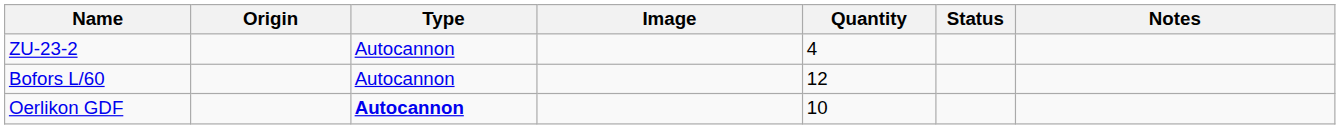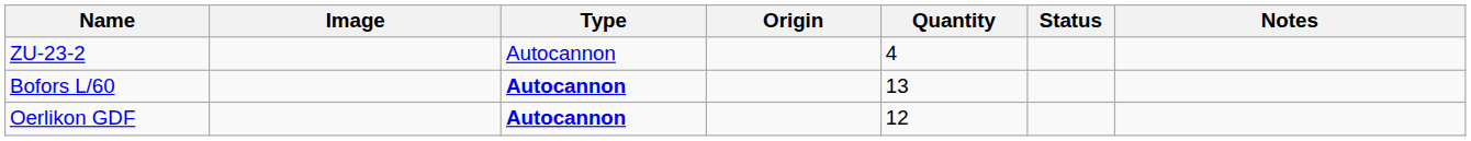 <table class="wikitable" style="width:90%;">
 <tr>
 <th width=14%>Name</th>
+<th width=20%>Image</th>
+<th width=14%>Type</th>
 <th width=12%>Origin</th>
-<th width=14%>Type</th>
-<th width=20%>Image</th>
 <th width=10%>Quantity</th>
 <th width=06%>Status</th>
 <th width=24%>Notes</th>
 </tr>
 <tr>
 <td><a href='#'>ZU-23-2</a></td>
 <td></td>
 <td><a href='#'>Autocannon</a></td>
 <td></td>
 <td>4</td>
 <td></td>
 <td></td>
 </tr>
 <tr>
 <td><a href='#'>Bofors L/60</a></td>
 <td></td>
-<td><a href='#'>Autocannon</a></td>
+<td><strong><a href='#'>Autocannon</a></strong></td>
 <td></td>
-<td>12</td>
+<td>13</td>
 <td></td>
 <td></td>
 </tr>
 <tr>
 <td><a href='#'>Oerlikon GDF</a></td>
 <td></td>
 <td><strong><a href='#'>Autocannon</a></strong></td>
 <td></td>
-<td>10</td>
+<td>12</td>
 <td></td>
 <td></td>
 </tr>
 </table>
